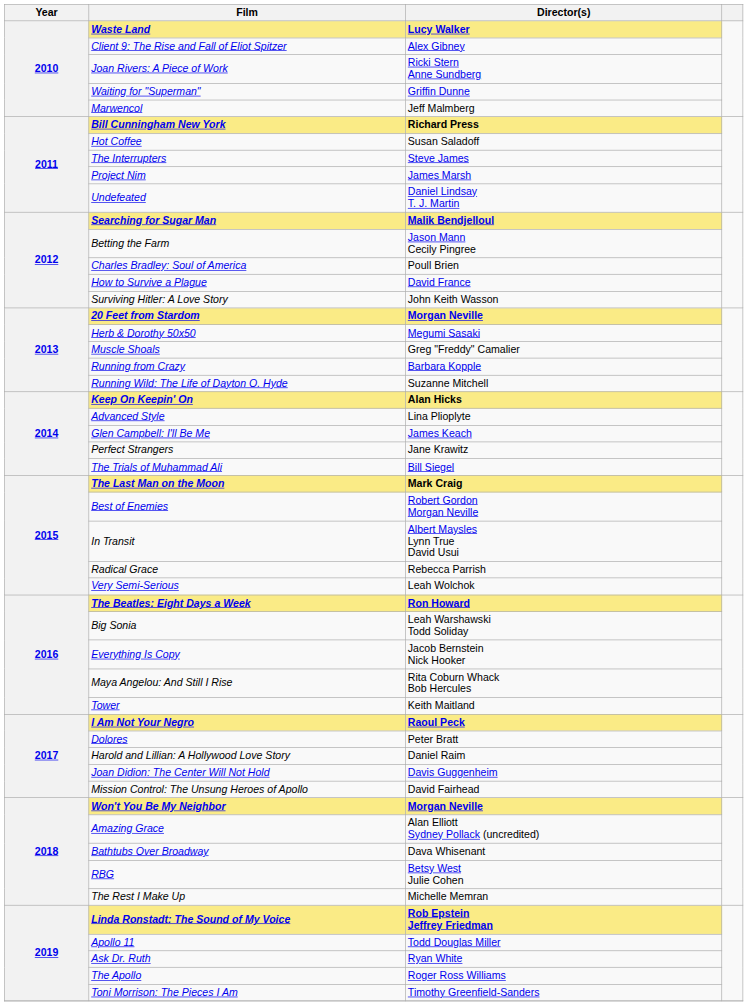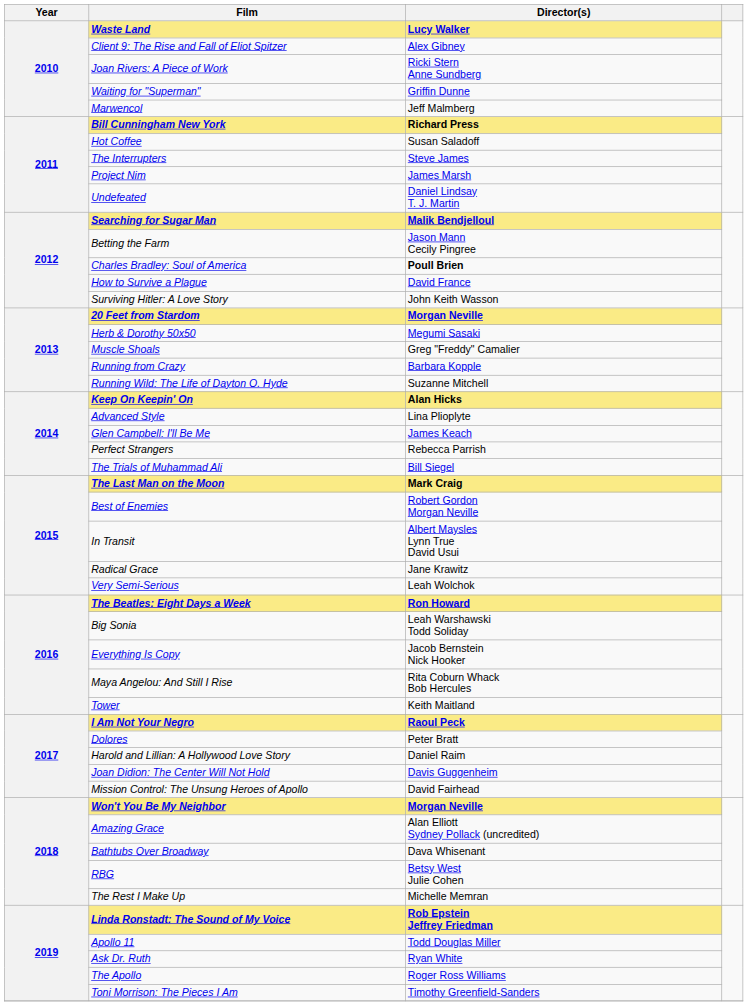 <table class="wikitable">
 <tr>
 <th scope="col" style="width:8%;">Year</th>
 <th scope="col" style="width:30%;">Film</th>
 <th scope="col" style="width:30%;">Director(s)</th>
 <th scope="col" style="width:2%;" class="unsortable"></th>
 </tr>
 <tr>
 <th scope="row" rowspan=5 style="text-align:center;"><a href='#'>2010</a><br></th>
 <td style="background:#FAEB86;"><strong><em><a href='#'>Waste Land</a></em></strong></td>
 <td style="background:#FAEB86;"><strong><a href='#'>Lucy Walker</a></strong></td>
 <td rowspan="5"></td>
 </tr>
 <tr>
 <td><em><a href='#'>Client 9: The Rise and Fall of Eliot Spitzer</a></em></td>
 <td><a href='#'>Alex Gibney</a></td>
 </tr>
 <tr>
 <td><em><a href='#'>Joan Rivers: A Piece of Work</a></em></td>
 <td><a href='#'>Ricki Stern</a> <br> <a href='#'>Anne Sundberg</a></td>
 </tr>
 <tr>
 <td><em><a href='#'>Waiting for "Superman"</a></em></td>
 <td><a href='#'>Griffin Dunne</a></td>
 </tr>
 <tr>
 <td><em><a href='#'>Marwencol</a></em></td>
 <td>Jeff Malmberg</td>
 </tr>
 <tr>
 <th scope="row" rowspan=5 style="text-align:center;"><a href='#'>2011</a><br></th>
 <td style="background:#FAEB86;"><strong><em><a href='#'>Bill Cunningham New York</a></em></strong></td>
 <td style="background:#FAEB86;"><strong>Richard Press</strong></td>
 <td rowspan="5"></td>
 </tr>
 <tr>
 <td><em><a href='#'>Hot Coffee</a></em></td>
 <td>Susan Saladoff</td>
 </tr>
 <tr>
 <td><em><a href='#'>The Interrupters</a></em></td>
 <td><a href='#'>Steve James</a></td>
 </tr>
 <tr>
 <td><em><a href='#'>Project Nim</a></em></td>
 <td><a href='#'>James Marsh</a></td>
 </tr>
 <tr>
 <td><em><a href='#'>Undefeated</a></em></td>
 <td><a href='#'>Daniel Lindsay</a> <br> <a href='#'>T. J. Martin</a></td>
 </tr>
 <tr>
 <th scope="row" rowspan=5 style="text-align:center;"><a href='#'>2012</a><br></th>
 <td style="background:#FAEB86;"><strong><em><a href='#'>Searching for Sugar Man</a></em></strong></td>
 <td style="background:#FAEB86;"><strong><a href='#'>Malik Bendjelloul</a></strong></td>
 <td rowspan="5"></td>
 </tr>
 <tr>
 <td><em>Betting the Farm</em></td>
 <td><a href='#'>Jason Mann</a> <br> Cecily Pingree</td>
 </tr>
 <tr>
 <td><em><a href='#'>Charles Bradley: Soul of America</a></em></td>
-<td>Poull Brien</td>
+<td><strong>Poull Brien</strong></td>
 </tr>
 <tr>
 <td><em><a href='#'>How to Survive a Plague</a></em></td>
 <td><a href='#'>David France</a></td>
 </tr>
 <tr>
 <td><em>Surviving Hitler: A Love Story</em></td>
 <td>John Keith Wasson</td>
 </tr>
 <tr>
 <th scope="row" rowspan=5 style="text-align:center;"><a href='#'>2013</a><br></th>
 <td style="background:#FAEB86;"><strong><em><a href='#'>20 Feet from Stardom</a></em></strong></td>
 <td style="background:#FAEB86;"><strong><a href='#'>Morgan Neville</a></strong></td>
 <td rowspan="5"></td>
 </tr>
 <tr>
 <td><em><a href='#'>Herb & Dorothy 50x50</a></em></td>
 <td><a href='#'>Megumi Sasaki</a></td>
 </tr>
 <tr>
 <td><em><a href='#'>Muscle Shoals</a></em></td>
 <td>Greg "Freddy" Camalier</td>
 </tr>
 <tr>
 <td><em><a href='#'>Running from Crazy</a></em></td>
 <td><a href='#'>Barbara Kopple</a></td>
 </tr>
 <tr>
 <td><em><a href='#'>Running Wild: The Life of Dayton O. Hyde</a></em></td>
 <td>Suzanne Mitchell</td>
 </tr>
 <tr>
 <th scope="row" rowspan=5 style="text-align:center;"><a href='#'>2014</a><br></th>
 <td style="background:#FAEB86;"><strong><em><a href='#'>Keep On Keepin' On</a></em></strong></td>
 <td style="background:#FAEB86;"><strong>Alan Hicks</strong></td>
 <td rowspan="5"></td>
 </tr>
 <tr>
 <td><em><a href='#'>Advanced Style</a></em></td>
 <td>Lina Plioplyte</td>
 </tr>
 <tr>
 <td><em><a href='#'>Glen Campbell: I'll Be Me</a></em></td>
 <td><a href='#'>James Keach</a></td>
 </tr>
 <tr>
 <td><em>Perfect Strangers</em></td>
-<td>Jane Krawitz</td>
+<td>Rebecca Parrish</td>
 </tr>
 <tr>
 <td><em><a href='#'>The Trials of Muhammad Ali</a></em></td>
 <td><a href='#'>Bill Siegel</a></td>
 </tr>
 <tr>
 <th scope="row" rowspan=5 style="text-align:center;"><a href='#'>2015</a><br></th>
 <td style="background:#FAEB86;"><strong><em><a href='#'>The Last Man on the Moon</a></em></strong></td>
 <td style="background:#FAEB86;"><strong>Mark Craig</strong></td>
 <td rowspan="5"></td>
 </tr>
 <tr>
 <td><em><a href='#'>Best of Enemies</a></em></td>
 <td><a href='#'>Robert Gordon</a> <br> <a href='#'>Morgan Neville</a></td>
 </tr>
 <tr>
 <td><em>In Transit</em></td>
 <td><a href='#'>Albert Maysles</a> <br> Lynn True <br> David Usui</td>
 </tr>
 <tr>
 <td><em>Radical Grace</em></td>
-<td>Rebecca Parrish</td>
+<td>Jane Krawitz</td>
 </tr>
 <tr>
 <td><em><a href='#'>Very Semi-Serious</a></em></td>
 <td>Leah Wolchok</td>
 </tr>
 <tr>
 <th scope="row" rowspan=5 style="text-align:center;"><a href='#'>2016</a><br></th>
 <td style="background:#FAEB86;"><strong><em><a href='#'>The Beatles: Eight Days a Week</a></em></strong></td>
 <td style="background:#FAEB86;"><strong><a href='#'>Ron Howard</a></strong></td>
 <td rowspan="5"></td>
 </tr>
 <tr>
 <td><em>Big Sonia</em></td>
 <td>Leah Warshawski <br> Todd Soliday</td>
 </tr>
 <tr>
 <td><em><a href='#'>Everything Is Copy</a></em></td>
 <td>Jacob Bernstein <br> Nick Hooker</td>
 </tr>
 <tr>
 <td><em>Maya Angelou: And Still I Rise</em></td>
 <td>Rita Coburn Whack <br> Bob Hercules</td>
 </tr>
 <tr>
 <td><em><a href='#'>Tower</a></em></td>
 <td>Keith Maitland</td>
 </tr>
 <tr>
 <th scope="row" rowspan=5 style="text-align:center;"><a href='#'>2017</a><br></th>
 <td style="background:#FAEB86;"><strong><em><a href='#'>I Am Not Your Negro</a></em></strong></td>
 <td style="background:#FAEB86;"><strong><a href='#'>Raoul Peck</a></strong></td>
 <td rowspan="5"></td>
 </tr>
 <tr>
 <td><em><a href='#'>Dolores</a></em></td>
 <td>Peter Bratt</td>
 </tr>
 <tr>
 <td><em>Harold and Lillian: A Hollywood Love Story</em></td>
 <td>Daniel Raim</td>
 </tr>
 <tr>
 <td><em><a href='#'>Joan Didion: The Center Will Not Hold</a></em></td>
 <td><a href='#'>Davis Guggenheim</a></td>
 </tr>
 <tr>
 <td><em>Mission Control: The Unsung Heroes of Apollo</em></td>
 <td>David Fairhead</td>
 </tr>
 <tr>
 <th scope="row" rowspan=5 style="text-align:center;"><a href='#'>2018</a><br></th>
 <td style="background:#FAEB86;"><strong><em><a href='#'>Won't You Be My Neighbor</a></em></strong></td>
 <td style="background:#FAEB86;"><strong><a href='#'>Morgan Neville</a></strong></td>
 <td rowspan="5"></td>
 </tr>
 <tr>
 <td><em><a href='#'>Amazing Grace</a></em></td>
 <td>Alan Elliott <br> <a href='#'>Sydney Pollack</a> (uncredited)</td>
 </tr>
 <tr>
 <td><em><a href='#'>Bathtubs Over Broadway</a></em></td>
 <td>Dava Whisenant</td>
 </tr>
 <tr>
 <td><em><a href='#'>RBG</a></em></td>
 <td><a href='#'>Betsy West</a> <br> Julie Cohen</td>
 </tr>
 <tr>
 <td><em>The Rest I Make Up</em></td>
 <td>Michelle Memran</td>
 </tr>
 <tr>
 <th scope="row" rowspan=5 style="text-align:center;"><a href='#'>2019</a><br></th>
 <td style="background:#FAEB86;"><strong><em><a href='#'>Linda Ronstadt: The Sound of My Voice</a></em></strong></td>
 <td style="background:#FAEB86;"><strong><a href='#'>Rob Epstein</a> <br> <a href='#'>Jeffrey Friedman</a></strong></td>
 <td rowspan="5"></td>
 </tr>
 <tr>
 <td><em><a href='#'>Apollo 11</a></em></td>
 <td><a href='#'>Todd Douglas Miller</a></td>
 </tr>
 <tr>
 <td><em><a href='#'>Ask Dr. Ruth</a></em></td>
 <td><a href='#'>Ryan White</a></td>
 </tr>
 <tr>
 <td><em><a href='#'>The Apollo</a></em></td>
 <td><a href='#'>Roger Ross Williams</a></td>
 </tr>
 <tr>
 <td><em><a href='#'>Toni Morrison: The Pieces I Am</a></em></td>
 <td><a href='#'>Timothy Greenfield-Sanders</a></td>
 </tr>
 <tr>
 </tr>
 </table>
